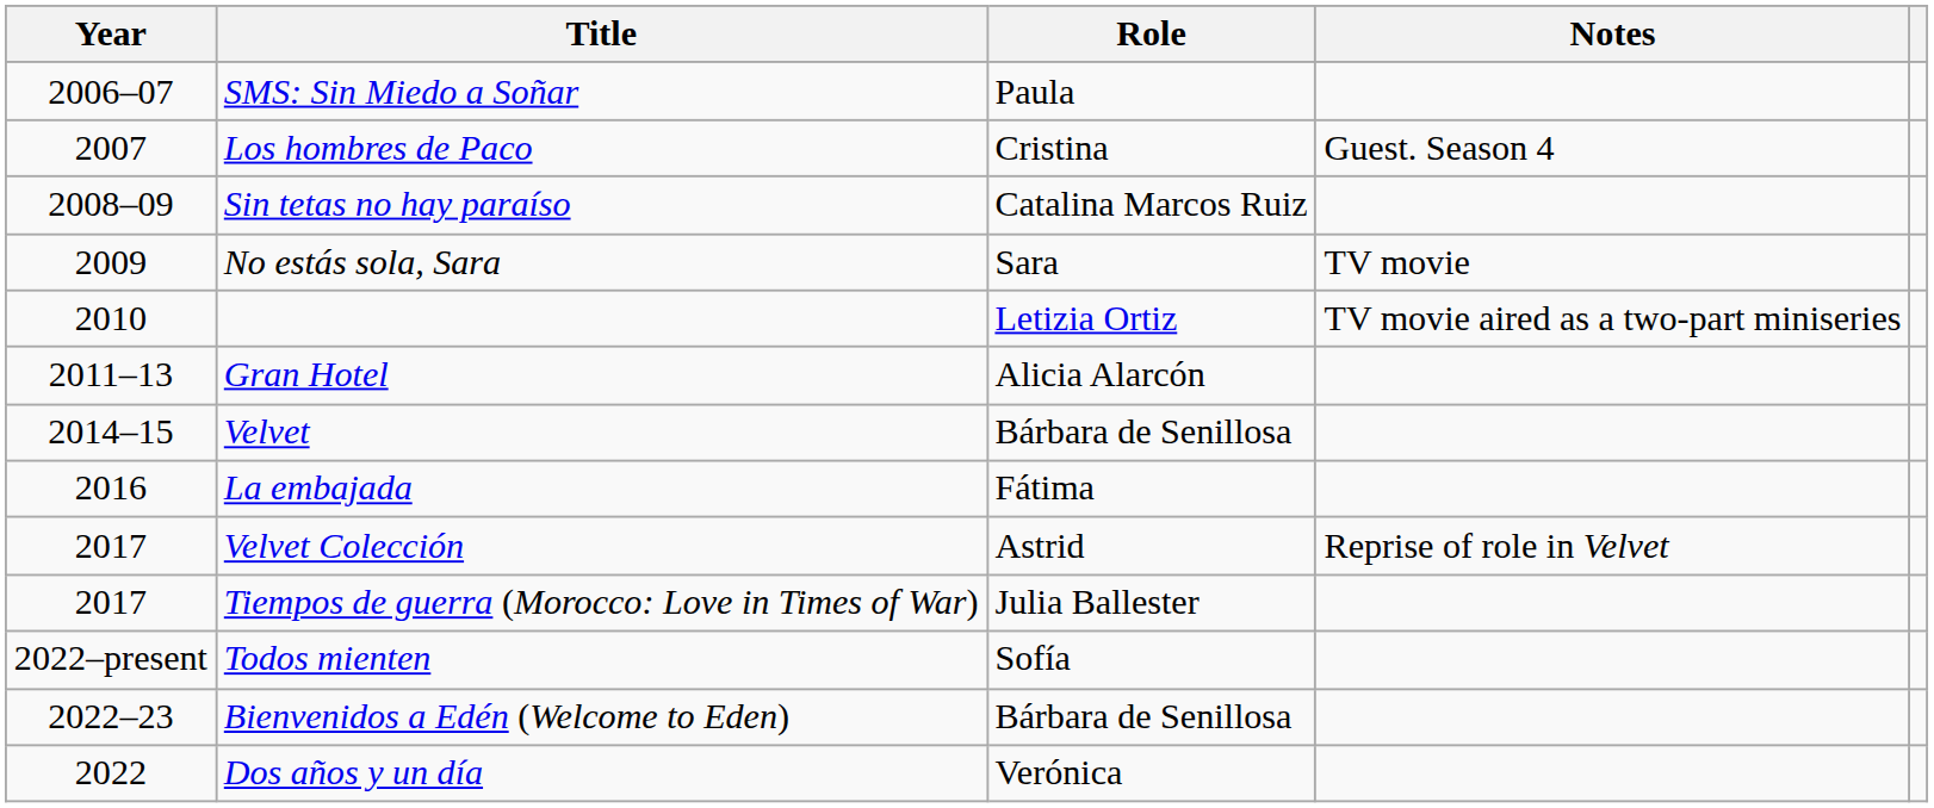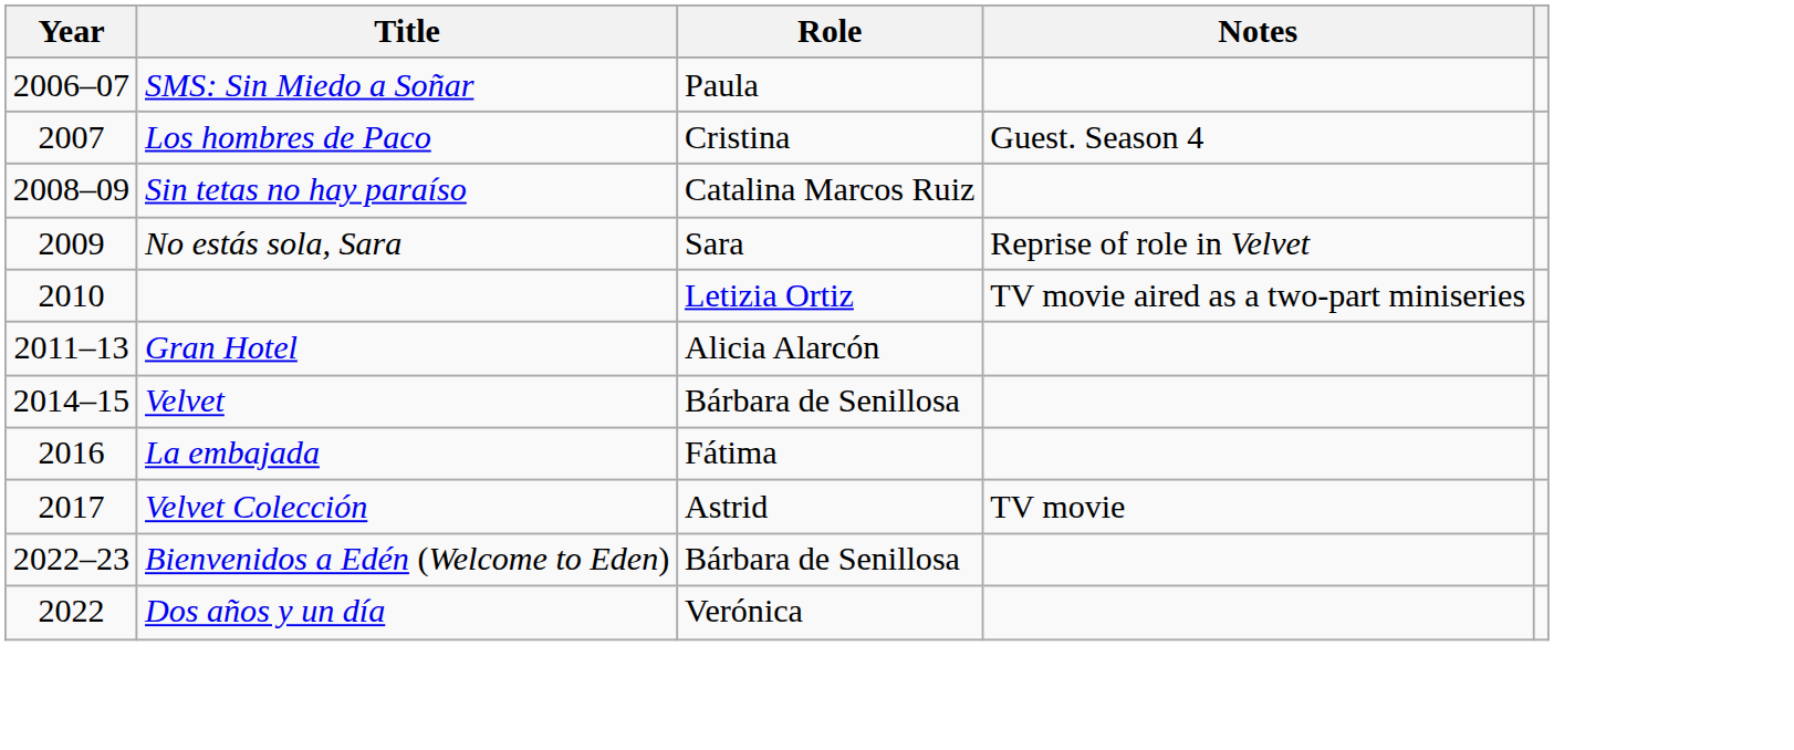 <table class="wikitable">
 <tr>
 <th>Year</th>
 <th>Title</th>
 <th>Role</th>
 <th>Notes</th>
 <th></th>
 </tr>
 <tr>
 <td align = "center">2006–07</td>
 <td><em><a href='#'>SMS: Sin Miedo a Soñar</a></em></td>
 <td>Paula</td>
 <td></td>
 <td align = "center"></td>
 </tr>
 <tr>
 <td align = "center">2007</td>
 <td><em><a href='#'>Los hombres de Paco</a></em></td>
 <td>Cristina</td>
 <td>Guest. Season 4</td>
 <td align = "center"></td>
 </tr>
 <tr>
 <td align = "center">2008–09</td>
 <td><em><a href='#'>Sin tetas no hay paraíso</a></em></td>
 <td>Catalina Marcos Ruiz</td>
 <td></td>
 <td align = "center"></td>
 </tr>
 <tr>
 <td align = "center">2009</td>
 <td><em>No estás sola, Sara</em></td>
 <td>Sara</td>
-<td>TV movie</td>
+<td>Reprise of role in <em>Velvet</em></td>
 <td align = "center"></td>
 </tr>
 <tr>
 <td align = "center">2010</td>
 <td><em></em></td>
 <td><a href='#'>Letizia Ortiz</a></td>
 <td>TV movie aired as a two-part miniseries</td>
 <td align = "center"></td>
 </tr>
 <tr>
 <td align = "center">2011–13</td>
 <td><em><a href='#'>Gran Hotel</a></em></td>
 <td>Alicia Alarcón</td>
 <td></td>
 <td align = "center"></td>
 </tr>
 <tr>
 <td align = "center">2014–15</td>
 <td><em><a href='#'>Velvet</a></em></td>
 <td>Bárbara de Senillosa</td>
 <td></td>
 <td align = "center"></td>
 </tr>
 <tr>
 <td align = "center">2016</td>
 <td><em><a href='#'>La embajada</a></em></td>
 <td>Fátima</td>
 <td></td>
 <td align = "center"></td>
 </tr>
 <tr>
 <td align = "center">2017</td>
 <td><em><a href='#'>Velvet Colección</a></em></td>
 <td>Astrid</td>
-<td>Reprise of role in <em>Velvet</em></td>
-<td align = "center"></td>
-</tr>
-<tr>
-<td align = "center">2017</td>
-<td><em><a href='#'>Tiempos de guerra</a></em> (<em>Morocco: Love in Times of War</em>)</td>
-<td>Julia Ballester</td>
-<td></td>
-<td align = "center"></td>
-</tr>
-<tr>
-<td align = "center">2022–present</td>
-<td><em><a href='#'>Todos mienten</a></em></td>
-<td>Sofía</td>
-<td></td>
+<td>TV movie</td>
 <td align = "center"></td>
 </tr>
 <tr>
 <td align = "center">2022–23</td>
 <td><em><a href='#'>Bienvenidos a Edén</a></em> (<em>Welcome to Eden</em>)</td>
 <td>Bárbara de Senillosa</td>
 <td></td>
 <td align = "center"></td>
 </tr>
 <tr>
 <td align = "center">2022</td>
 <td><em><a href='#'>Dos años y un día</a></em></td>
 <td>Verónica</td>
 <td></td>
 <td align = "center"></td>
 </tr>
 </table>
